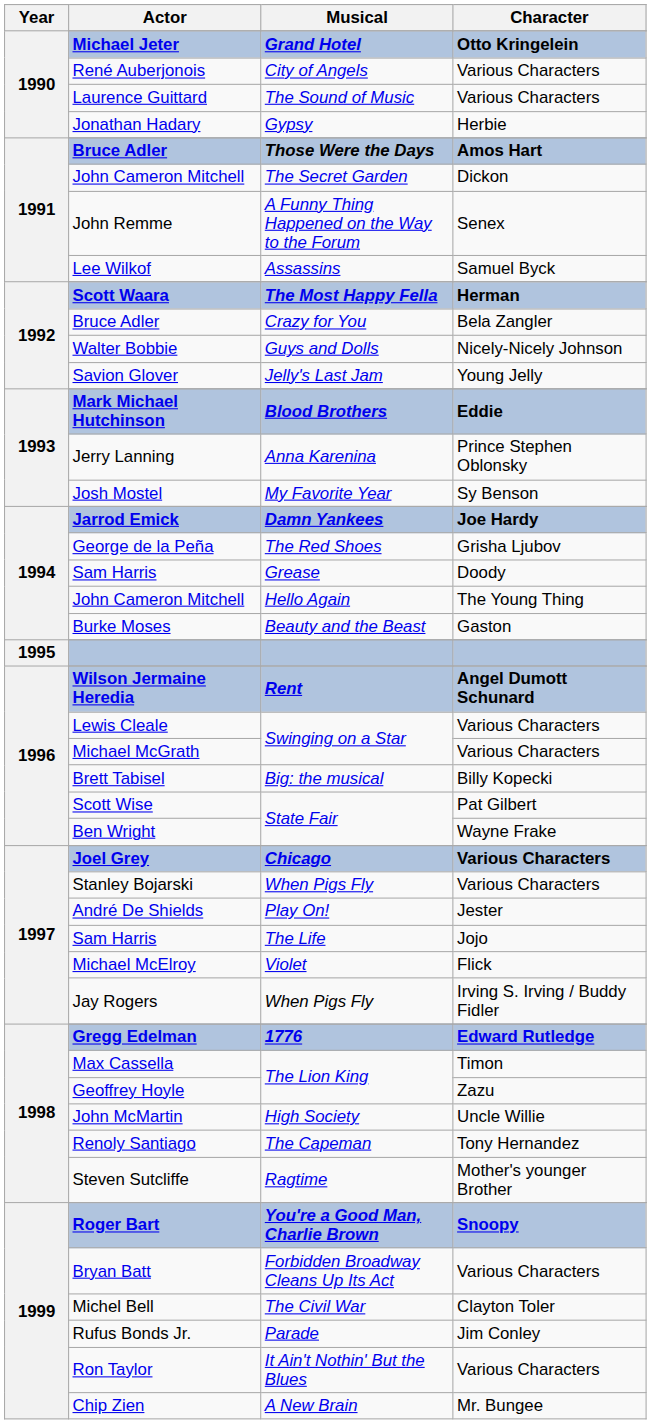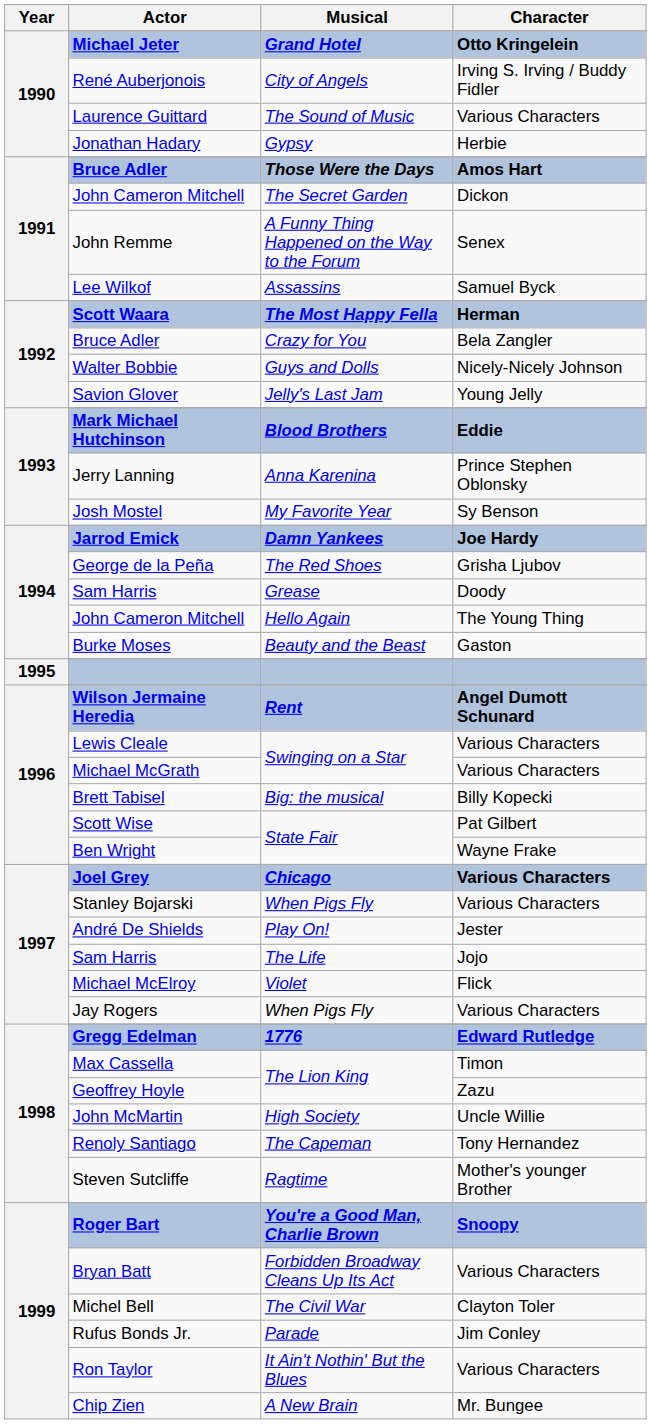 <table class="wikitable" style="width:98%;">
 <tr style="background:#bebebe;">
 <th style="width:10%;">Year</th>
 <th style="width:30%;">Actor</th>
 <th style="width:30%;">Musical</th>
 <th style="width:30%;">Character</th>
 </tr>
 <tr>
 <th rowspan="5">1990</th>
 </tr>
 <tr style="background:#B0C4DE">
 <td><strong><a href='#'>Michael Jeter</a></strong></td>
 <td><strong><em><a href='#'>Grand Hotel</a></em></strong></td>
 <td><strong>Otto Kringelein </strong></td>
 </tr>
 <tr>
 <td><a href='#'>René Auberjonois</a></td>
 <td><em><a href='#'>City of Angels</a></em></td>
-<td>Various Characters</td>
+<td>Irving S. Irving / Buddy Fidler</td>
 </tr>
 <tr>
 <td><a href='#'>Laurence Guittard</a></td>
 <td><em><a href='#'>The Sound of Music</a></em></td>
 <td>Various Characters</td>
 </tr>
 <tr>
 <td><a href='#'>Jonathan Hadary</a></td>
 <td><em><a href='#'>Gypsy</a></em></td>
 <td>Herbie</td>
 </tr>
 <tr>
 <th rowspan="5">1991</th>
 </tr>
 <tr style="background:#B0C4DE">
 <td><strong><a href='#'>Bruce Adler</a></strong></td>
 <td><strong><em>Those Were the Days</em></strong></td>
 <td><strong>Amos Hart</strong></td>
 </tr>
 <tr>
 <td><a href='#'>John Cameron Mitchell</a></td>
 <td><em><a href='#'>The Secret Garden</a></em></td>
 <td>Dickon</td>
 </tr>
 <tr>
 <td>John Remme</td>
 <td><em><a href='#'>A Funny Thing Happened on the Way to the Forum</a></em></td>
 <td>Senex</td>
 </tr>
 <tr>
 <td><a href='#'>Lee Wilkof</a></td>
 <td><em><a href='#'>Assassins</a></em></td>
 <td>Samuel Byck</td>
 </tr>
 <tr>
 <th rowspan="5">1992</th>
 </tr>
 <tr style="background:#B0C4DE">
 <td><strong><a href='#'>Scott Waara</a></strong></td>
 <td><strong><em><a href='#'>The Most Happy Fella</a></em></strong></td>
 <td><strong>Herman </strong></td>
 </tr>
 <tr>
 <td><a href='#'>Bruce Adler</a></td>
 <td><em><a href='#'>Crazy for You</a></em></td>
 <td>Bela Zangler</td>
 </tr>
 <tr>
 <td><a href='#'>Walter Bobbie</a></td>
 <td><em><a href='#'>Guys and Dolls</a></em></td>
 <td>Nicely-Nicely Johnson</td>
 </tr>
 <tr>
 <td><a href='#'>Savion Glover</a></td>
 <td><em><a href='#'>Jelly's Last Jam</a></em></td>
 <td>Young Jelly</td>
 </tr>
 <tr>
 <th rowspan="4">1993</th>
 </tr>
 <tr style="background:#B0C4DE">
 <td><strong><a href='#'>Mark Michael Hutchinson</a></strong></td>
 <td><strong><em><a href='#'>Blood Brothers</a></em></strong></td>
 <td><strong>Eddie</strong></td>
 </tr>
 <tr>
 <td>Jerry Lanning</td>
 <td><em><a href='#'>Anna Karenina</a></em></td>
 <td>Prince Stephen Oblonsky</td>
 </tr>
 <tr>
 <td><a href='#'>Josh Mostel</a></td>
 <td><em><a href='#'>My Favorite Year</a></em></td>
 <td>Sy Benson</td>
 </tr>
 <tr>
 <th rowspan="6">1994</th>
 </tr>
 <tr style="background:#B0C4DE">
 <td><strong><a href='#'>Jarrod Emick</a></strong></td>
 <td><strong><em><a href='#'>Damn Yankees</a></em></strong></td>
 <td><strong>Joe Hardy </strong></td>
 </tr>
 <tr>
 <td><a href='#'>George de la Peña</a></td>
 <td><em><a href='#'>The Red Shoes</a></em></td>
 <td>Grisha Ljubov</td>
 </tr>
 <tr>
 <td><a href='#'>Sam Harris</a></td>
 <td><em><a href='#'>Grease</a></em></td>
 <td>Doody</td>
 </tr>
 <tr>
 <td><a href='#'>John Cameron Mitchell</a></td>
 <td><em><a href='#'>Hello Again</a></em></td>
 <td>The Young Thing</td>
 </tr>
 <tr>
 <td><a href='#'>Burke Moses</a></td>
 <td><em><a href='#'>Beauty and the Beast</a></em></td>
 <td>Gaston</td>
 </tr>
 <tr>
 <th rowspan="2">1995</th>
 </tr>
 <tr style="background:#B0C4DE">
 <td></td>
 <td></td>
 <td></td>
 </tr>
 <tr>
 <th rowspan="7">1996</th>
 </tr>
 <tr style="background:#B0C4DE">
 <td><strong><a href='#'>Wilson Jermaine Heredia</a></strong></td>
 <td><strong><em><a href='#'>Rent</a></em></strong></td>
 <td><strong>Angel Dumott Schunard </strong></td>
 </tr>
 <tr>
 <td><a href='#'>Lewis Cleale</a></td>
 <td rowspan="2"><em><a href='#'>Swinging on a Star</a></em></td>
 <td>Various Characters</td>
 </tr>
 <tr>
 <td><a href='#'>Michael McGrath</a></td>
 <td>Various Characters</td>
 </tr>
 <tr>
 <td><a href='#'>Brett Tabisel</a></td>
 <td><em><a href='#'>Big: the musical</a></em></td>
 <td>Billy Kopecki</td>
 </tr>
 <tr>
 <td><a href='#'>Scott Wise</a></td>
 <td rowspan="2"><em><a href='#'>State Fair</a></em></td>
 <td>Pat Gilbert</td>
 </tr>
 <tr>
 <td><a href='#'>Ben Wright</a></td>
 <td>Wayne Frake</td>
 </tr>
 <tr>
 <th rowspan="7">1997</th>
 </tr>
 <tr style="background:#B0C4DE">
 <td><strong><a href='#'>Joel Grey</a></strong></td>
 <td><strong><em><a href='#'>Chicago</a></em></strong></td>
 <td><strong>Various Characters </strong></td>
 </tr>
 <tr>
 <td>Stanley Bojarski</td>
 <td><em><a href='#'>When Pigs Fly</a></em></td>
 <td>Various Characters</td>
 </tr>
 <tr>
 <td><a href='#'>André De Shields</a></td>
 <td><em><a href='#'>Play On!</a></em></td>
 <td>Jester</td>
 </tr>
 <tr>
 <td><a href='#'>Sam Harris</a></td>
 <td><em><a href='#'>The Life</a></em></td>
 <td>Jojo</td>
 </tr>
 <tr>
 <td><a href='#'>Michael McElroy</a></td>
 <td><em><a href='#'>Violet</a></em></td>
 <td>Flick</td>
 </tr>
 <tr>
 <td>Jay Rogers</td>
 <td><em>When Pigs Fly</em></td>
-<td>Irving S. Irving / Buddy Fidler</td>
+<td>Various Characters</td>
 </tr>
 <tr>
 <th rowspan="7">1998</th>
 </tr>
 <tr style="background:#B0C4DE">
 <td><strong><a href='#'>Gregg Edelman</a></strong></td>
 <td><strong><em><a href='#'>1776</a></em></strong></td>
 <td><strong><a href='#'>Edward Rutledge</a> </strong></td>
 </tr>
 <tr>
 <td><a href='#'>Max Cassella</a></td>
 <td rowspan="2"><em><a href='#'>The Lion King</a></em></td>
 <td>Timon</td>
 </tr>
 <tr>
 <td><a href='#'>Geoffrey Hoyle</a></td>
 <td>Zazu</td>
 </tr>
 <tr>
 <td><a href='#'>John McMartin</a></td>
 <td><em><a href='#'>High Society</a></em></td>
 <td>Uncle Willie</td>
 </tr>
 <tr>
 <td><a href='#'>Renoly Santiago</a></td>
 <td><em><a href='#'>The Capeman</a></em></td>
 <td>Tony Hernandez</td>
 </tr>
 <tr>
 <td>Steven Sutcliffe</td>
 <td><em><a href='#'>Ragtime</a></em></td>
 <td>Mother's younger Brother</td>
 </tr>
 <tr>
 <th rowspan="7">1999</th>
 </tr>
 <tr style="background:#B0C4DE">
 <td><strong><a href='#'>Roger Bart</a></strong></td>
 <td><strong><em><a href='#'>You're a Good Man, Charlie Brown</a></em></strong></td>
 <td><strong><a href='#'>Snoopy</a> </strong></td>
 </tr>
 <tr>
 <td><a href='#'>Bryan Batt</a></td>
 <td><em><a href='#'>Forbidden Broadway Cleans Up Its Act</a></em></td>
 <td>Various Characters</td>
 </tr>
 <tr>
 <td>Michel Bell</td>
 <td><em><a href='#'>The Civil War</a></em></td>
 <td>Clayton Toler</td>
 </tr>
 <tr>
 <td>Rufus Bonds Jr.</td>
 <td><em><a href='#'>Parade</a></em></td>
 <td>Jim Conley</td>
 </tr>
 <tr>
 <td><a href='#'>Ron Taylor</a></td>
 <td><em><a href='#'>It Ain't Nothin' But the Blues</a></em></td>
 <td>Various Characters</td>
 </tr>
 <tr>
 <td><a href='#'>Chip Zien</a></td>
 <td><em><a href='#'>A New Brain</a></em></td>
 <td>Mr. Bungee</td>
 </tr>
 </table>
